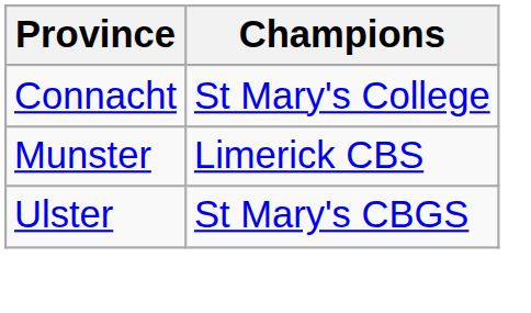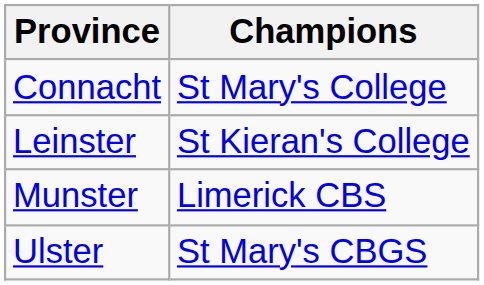 <table class="wikitable">
 <tr>
 <th>Province</th>
 <th>Champions</th>
 </tr>
 <tr>
 <td><a href='#'>Connacht</a></td>
 <td><a href='#'>St Mary's College</a></td>
 </tr>
 <tr>
+<td><a href='#'>Leinster</a></td>
+<td><a href='#'>St Kieran's College</a></td>
+</tr>
+<tr>
 <td><a href='#'>Munster</a></td>
 <td><a href='#'>Limerick CBS</a></td>
 </tr>
 <tr>
 <td><a href='#'>Ulster</a></td>
 <td><a href='#'>St Mary's CBGS</a></td>
 </tr>
 </table>
